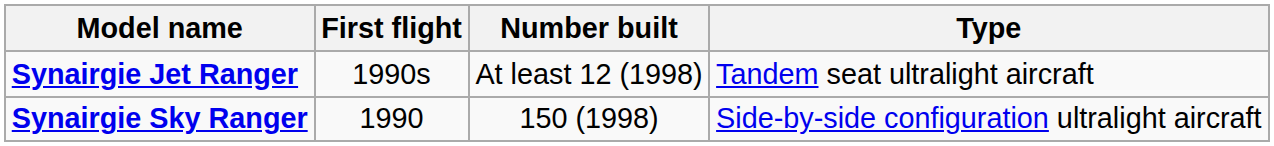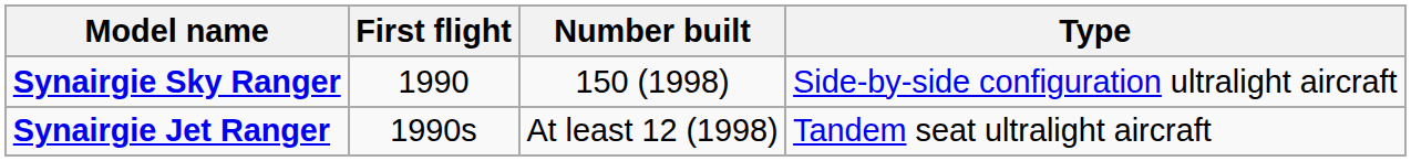 <table class="wikitable" align=center style="font-size:90%;">
 <tr>
 </tr>
 <tr style="background:#efefef;">
 <th>Model name</th>
 <th>First flight</th>
 <th>Number built</th>
 <th>Type</th>
 </tr>
 <tr>
+<td align=left><strong><a href='#'>Synairgie Sky Ranger</a></strong></td>
+<td align=center>1990</td>
+<td align=center>150 (1998)</td>
+<td align=left><a href='#'>Side-by-side configuration</a> ultralight aircraft</td>
+</tr>
+<tr>
 <td align=left><strong><a href='#'>Synairgie Jet Ranger</a></strong></td>
 <td align=center>1990s</td>
 <td align=center>At least 12 (1998)</td>
 <td align=left><a href='#'>Tandem</a> seat ultralight aircraft</td>
 </tr>
 <tr>
-<td align=left><strong><a href='#'>Synairgie Sky Ranger</a></strong></td>
-<td align=center>1990</td>
-<td align=center>150 (1998)</td>
-<td align=left><a href='#'>Side-by-side configuration</a> ultralight aircraft</td>
-</tr>
-<tr>
 </tr>
 </table>
